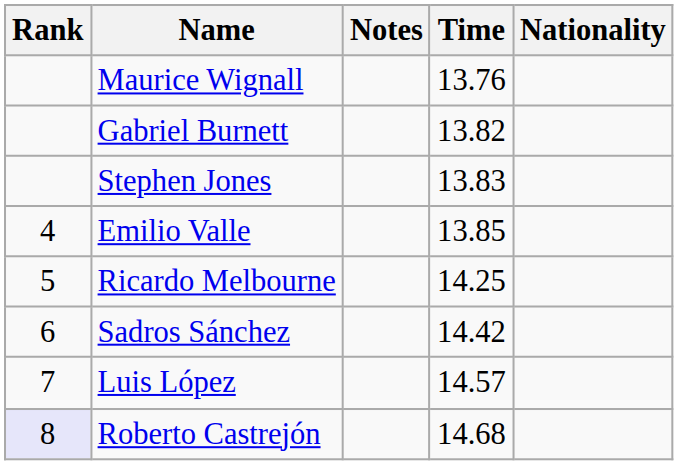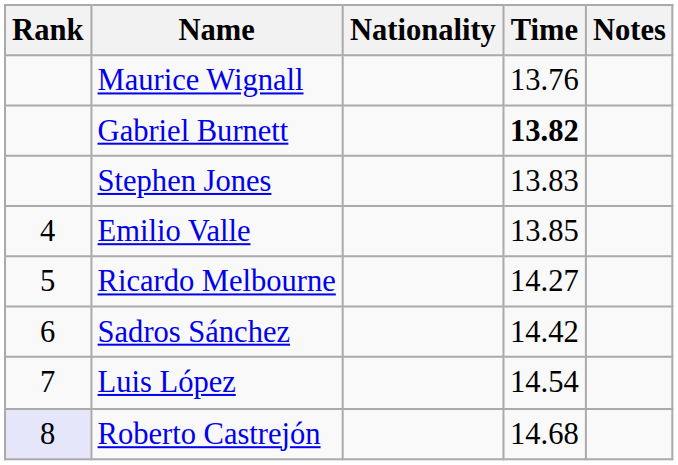 <table class="wikitable sortable" style="text-align:center;font-size:95%">
 <tr>
 <th>Rank</th>
 <th>Name</th>
+<th>Nationality</th>
+<th>Time</th>
 <th>Notes</th>
-<th>Time</th>
-<th>Nationality</th>
 </tr>
 <tr>
 <td></td>
 <td align=left><a href='#'>Maurice Wignall</a></td>
+<td align=left></td>
+<td>13.76</td>
 <td></td>
-<td>13.76</td>
-<td align=left></td>
 </tr>
 <tr>
 <td></td>
 <td align=left><a href='#'>Gabriel Burnett</a></td>
+<td align=left></td>
+<td><strong>13.82</strong></td>
 <td></td>
-<td>13.82</td>
-<td align=left></td>
 </tr>
 <tr>
 <td></td>
 <td align=left><a href='#'>Stephen Jones</a></td>
+<td align=left></td>
+<td>13.83</td>
 <td></td>
-<td>13.83</td>
-<td align=left></td>
 </tr>
 <tr>
 <td>4</td>
 <td align=left><a href='#'>Emilio Valle</a></td>
+<td align=left></td>
+<td>13.85</td>
 <td></td>
-<td>13.85</td>
-<td align=left></td>
 </tr>
 <tr>
 <td>5</td>
 <td align=left><a href='#'>Ricardo Melbourne</a></td>
+<td align=left></td>
+<td>14.27</td>
 <td></td>
-<td>14.25</td>
-<td align=left></td>
 </tr>
 <tr>
 <td>6</td>
 <td align=left><a href='#'>Sadros Sánchez</a></td>
+<td align=left></td>
+<td>14.42</td>
 <td></td>
-<td>14.42</td>
-<td align=left></td>
 </tr>
 <tr>
 <td>7</td>
 <td align=left><a href='#'>Luis López</a></td>
+<td align=left></td>
+<td>14.54</td>
 <td></td>
-<td>14.57</td>
-<td align=left></td>
 </tr>
 <tr>
 <td style="background: lavender;">8</td>
 <td align=left><a href='#'>Roberto Castrejón</a></td>
+<td align=left></td>
+<td>14.68</td>
 <td></td>
-<td>14.68</td>
-<td align=left></td>
 </tr>
 </table>
